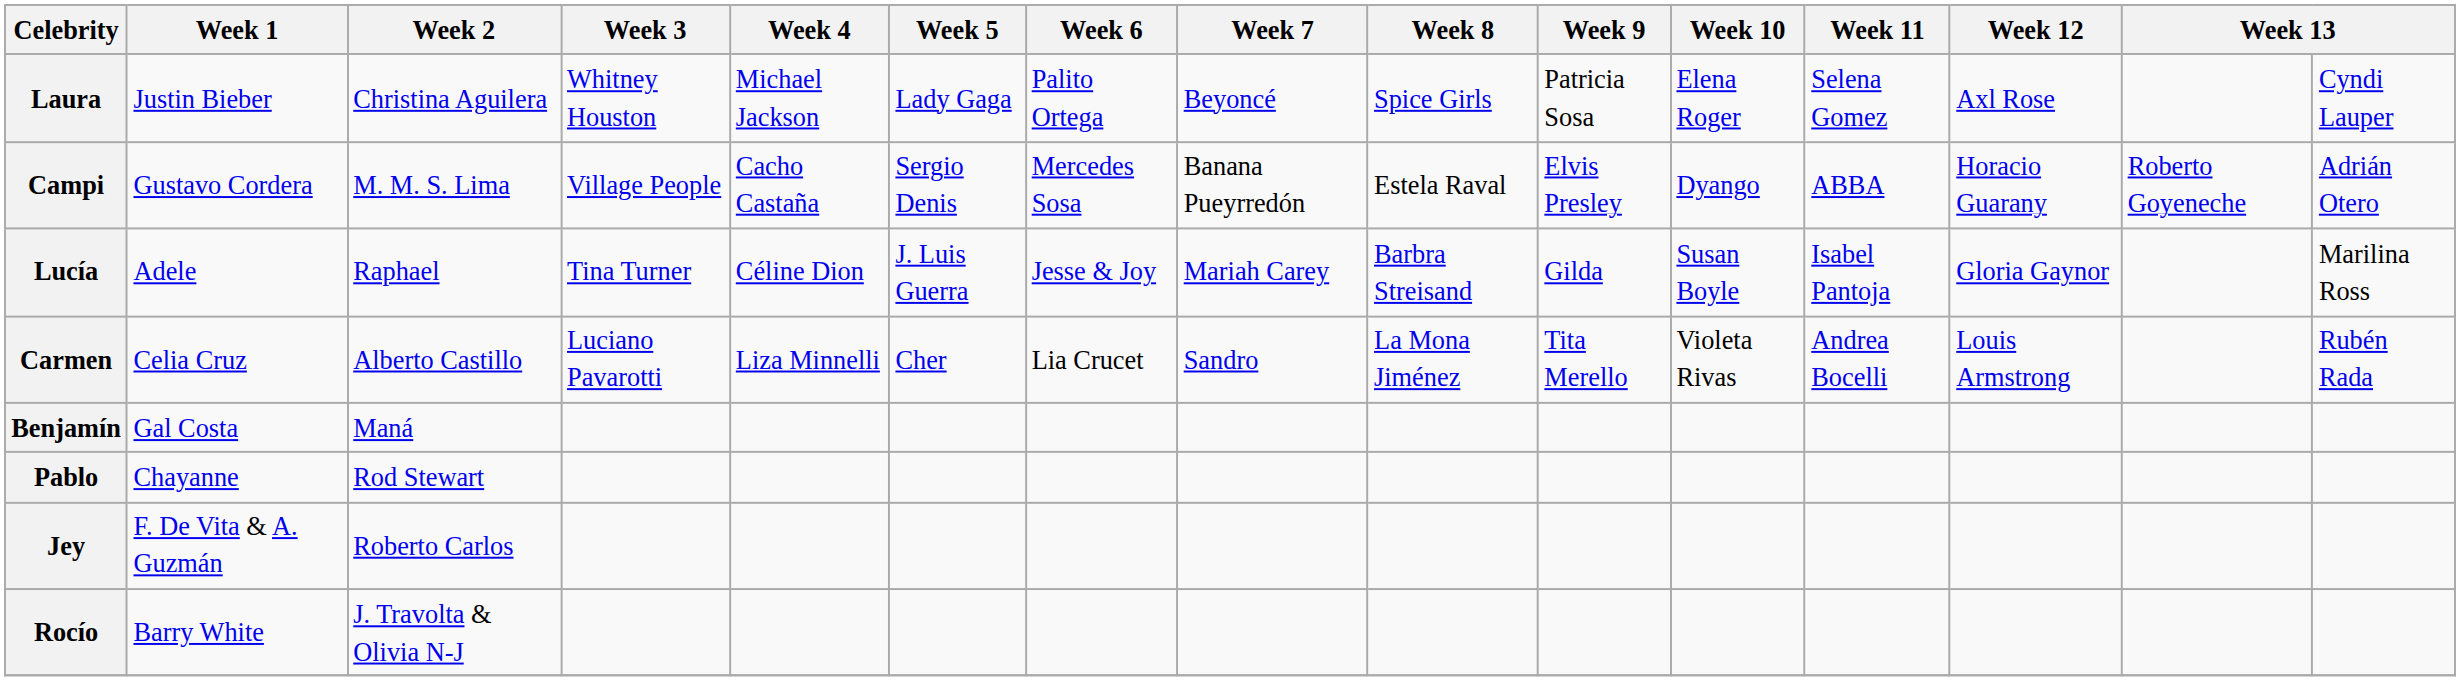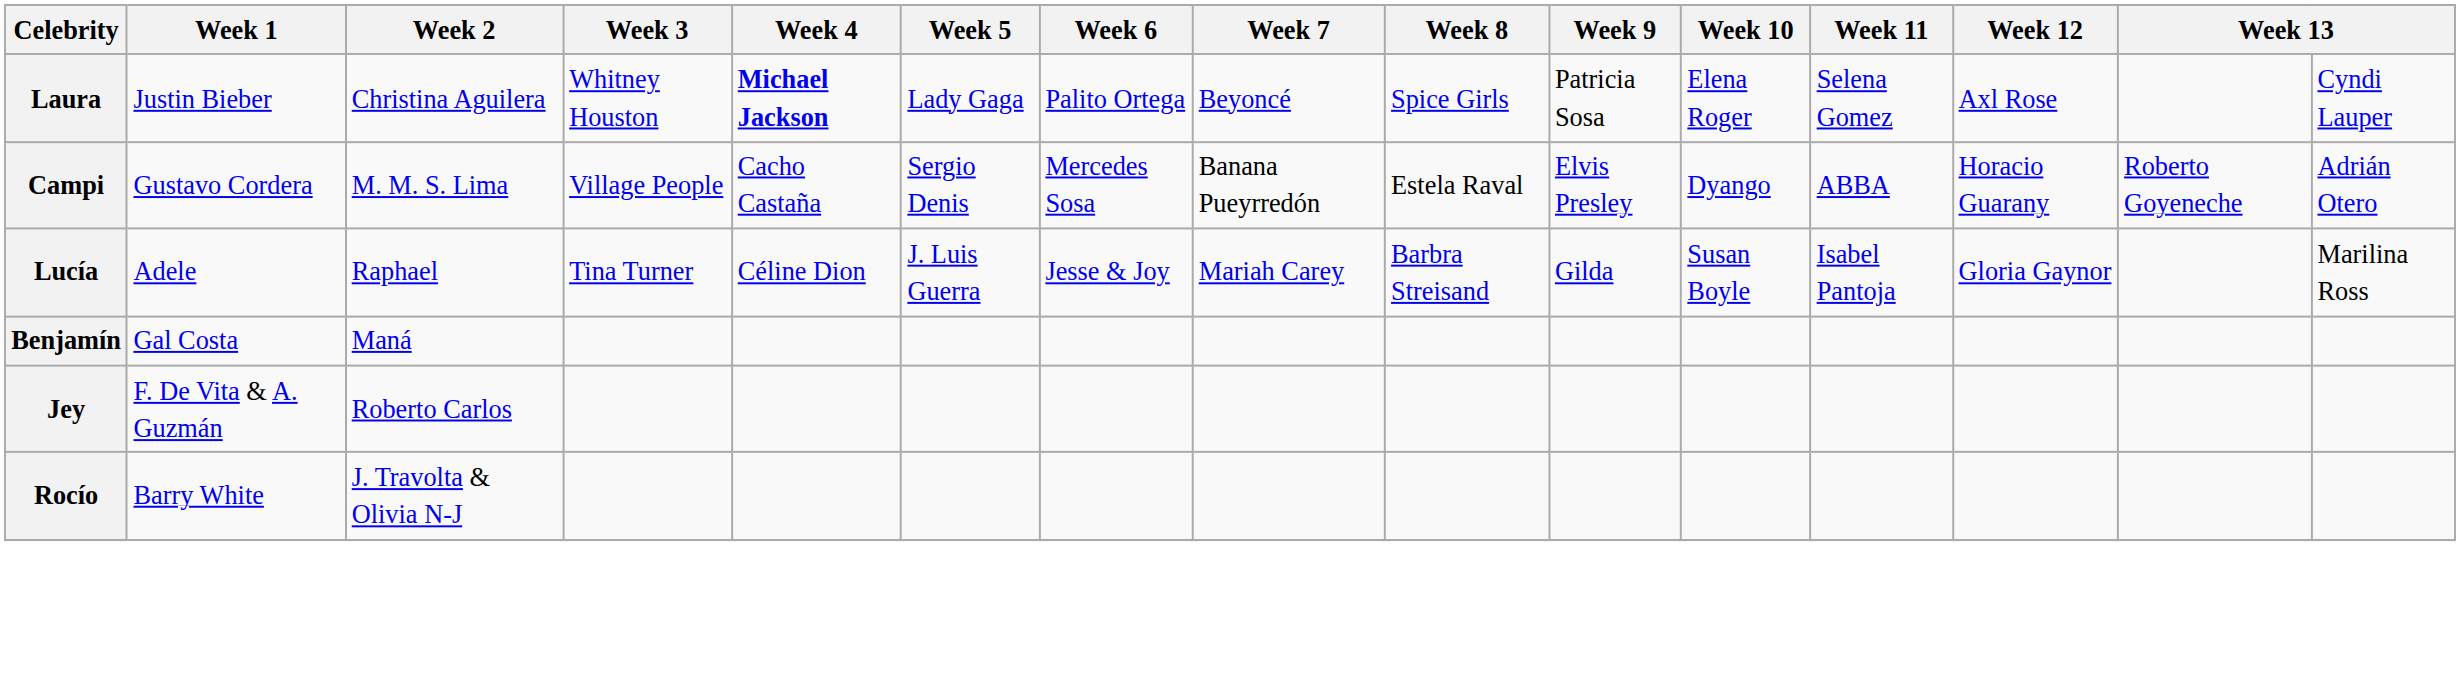 <table class="wikitable" style="text-align:left; font-size:84%; line-height:19px;">
 <tr>
 <th>Celebrity</th>
 <th>Week 1</th>
 <th>Week 2</th>
 <th>Week 3</th>
 <th>Week 4</th>
 <th>Week 5</th>
 <th>Week 6</th>
 <th>Week 7</th>
 <th>Week 8</th>
 <th>Week 9</th>
 <th>Week 10</th>
 <th>Week 11</th>
 <th>Week 12</th>
 <th colspan=2>Week 13</th>
 </tr>
 <tr>
 <th>Laura</th>
 <td><a href='#'>Justin Bieber</a></td>
 <td><a href='#'>Christina Aguilera</a></td>
 <td><a href='#'>Whitney Houston</a></td>
-<td><a href='#'>Michael Jackson</a></td>
+<td><strong><a href='#'>Michael Jackson</a></strong></td>
 <td><a href='#'>Lady Gaga</a></td>
 <td><a href='#'>Palito Ortega</a></td>
 <td><a href='#'>Beyoncé</a></td>
 <td><a href='#'>Spice Girls</a></td>
 <td>Patricia Sosa</td>
 <td><a href='#'>Elena Roger</a></td>
 <td><a href='#'>Selena Gomez</a></td>
 <td><a href='#'>Axl Rose</a></td>
 <td></td>
 <td><a href='#'>Cyndi Lauper</a></td>
 </tr>
 <tr>
 <th>Campi</th>
 <td><a href='#'>Gustavo Cordera</a></td>
 <td><a href='#'>M. M. S. Lima</a></td>
 <td><a href='#'>Village People</a></td>
 <td><a href='#'>Cacho Castaña</a></td>
 <td><a href='#'>Sergio Denis</a></td>
 <td><a href='#'>Mercedes Sosa</a></td>
 <td>Banana Pueyrredón</td>
 <td>Estela Raval</td>
 <td><a href='#'>Elvis Presley</a></td>
 <td><a href='#'>Dyango</a></td>
 <td><a href='#'>ABBA</a></td>
 <td><a href='#'>Horacio Guarany</a></td>
 <td><a href='#'>Roberto Goyeneche</a></td>
 <td><a href='#'>Adrián Otero</a></td>
 </tr>
 <tr>
 <th>Lucía</th>
 <td><a href='#'>Adele</a></td>
 <td><a href='#'>Raphael</a></td>
 <td><a href='#'>Tina Turner</a></td>
 <td><a href='#'>Céline Dion</a></td>
 <td><a href='#'>J. Luis Guerra</a></td>
 <td><a href='#'>Jesse & Joy</a></td>
 <td><a href='#'>Mariah Carey</a></td>
 <td><a href='#'>Barbra Streisand</a></td>
 <td><a href='#'>Gilda</a></td>
 <td><a href='#'>Susan Boyle</a></td>
 <td><a href='#'>Isabel Pantoja</a></td>
 <td><a href='#'>Gloria Gaynor</a></td>
 <td></td>
 <td>Marilina Ross</td>
 </tr>
 <tr>
-<th>Carmen</th>
-<td><a href='#'>Celia Cruz</a></td>
-<td><a href='#'>Alberto Castillo</a></td>
-<td><a href='#'>Luciano Pavarotti</a></td>
-<td><a href='#'>Liza Minnelli</a></td>
-<td><a href='#'>Cher</a></td>
-<td>Lia Crucet</td>
-<td><a href='#'>Sandro</a></td>
-<td><a href='#'>La Mona Jiménez</a></td>
-<td><a href='#'>Tita Merello</a></td>
-<td>Violeta Rivas</td>
-<td><a href='#'>Andrea Bocelli</a></td>
-<td><a href='#'>Louis Armstrong</a></td>
-<td></td>
-<td><a href='#'>Rubén Rada</a></td>
-</tr>
-<tr>
 <th>Benjamín</th>
 <td><a href='#'>Gal Costa</a></td>
 <td><a href='#'>Maná</a></td>
-<td></td>
-<td></td>
-<td></td>
-<td></td>
-<td></td>
-<td></td>
-<td></td>
-<td></td>
-<td></td>
-<td></td>
-<td></td>
-<td></td>
-</tr>
-<tr>
-<th>Pablo</th>
-<td><a href='#'>Chayanne</a></td>
-<td><a href='#'>Rod Stewart</a></td>
 <td></td>
 <td></td>
 <td></td>
 <td></td>
 <td></td>
 <td></td>
 <td></td>
 <td></td>
 <td></td>
 <td></td>
 <td></td>
 <td></td>
 </tr>
 <tr>
 <th>Jey</th>
 <td><a href='#'>F. De Vita</a> & <a href='#'>A. Guzmán</a></td>
 <td><a href='#'>Roberto Carlos</a></td>
 <td></td>
 <td></td>
 <td></td>
 <td></td>
 <td></td>
 <td></td>
 <td></td>
 <td></td>
 <td></td>
 <td></td>
 <td></td>
 <td></td>
 </tr>
 <tr>
 <th>Rocío</th>
 <td><a href='#'>Barry White</a></td>
 <td><a href='#'>J. Travolta</a> & <a href='#'>Olivia N-J</a></td>
 <td></td>
 <td></td>
 <td></td>
 <td></td>
 <td></td>
 <td></td>
 <td></td>
 <td></td>
 <td></td>
 <td></td>
 <td></td>
 <td></td>
 </tr>
 <tr>
 </tr>
 </table>
